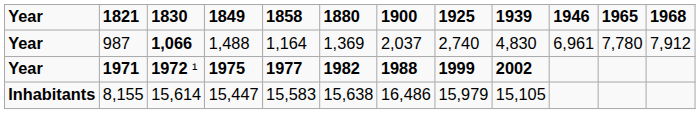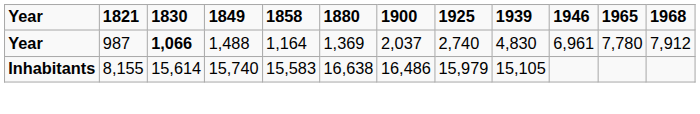 <table class="wikitable">
 <tr>
 <td><strong>Year</strong></td>
 <td><strong>1821</strong></td>
 <td><strong>1830</strong></td>
 <td><strong>1849</strong></td>
 <td><strong>1858</strong></td>
 <td><strong>1880</strong></td>
 <td><strong>1900</strong></td>
 <td><strong>1925</strong></td>
 <td><strong>1939</strong></td>
 <td><strong>1946</strong></td>
 <td><strong>1965</strong></td>
 <td><strong>1968</strong></td>
 </tr>
 <tr>
 <td><strong>Year</strong></td>
 <td>987</td>
 <td><strong>1,066</strong></td>
 <td>1,488</td>
 <td>1,164</td>
 <td>1,369</td>
 <td>2,037</td>
 <td>2,740</td>
 <td>4,830</td>
 <td>6,961</td>
 <td>7,780</td>
 <td>7,912</td>
 </tr>
 <tr>
-<td><strong>Year</strong></td>
-<td><strong>1971</strong></td>
-<td><strong>1972</strong> ¹</td>
-<td><strong>1975</strong></td>
-<td><strong>1977</strong></td>
-<td><strong>1982</strong></td>
-<td><strong>1988</strong></td>
-<td><strong>1999</strong></td>
-<td><strong>2002</strong></td>
-<td></td>
-<td></td>
-<td></td>
-</tr>
-<tr>
 <td><strong>Inhabitants</strong></td>
 <td>8,155</td>
 <td>15,614</td>
-<td>15,447</td>
+<td>15,740</td>
 <td>15,583</td>
-<td>15,638</td>
+<td>16,638</td>
 <td>16,486</td>
 <td>15,979</td>
 <td>15,105</td>
 <td></td>
 <td></td>
 <td></td>
 </tr>
 </table>
